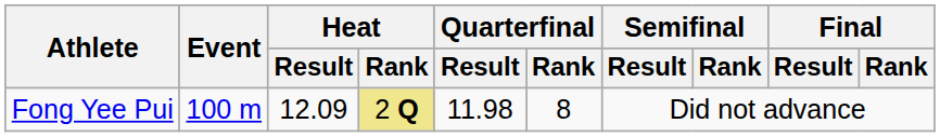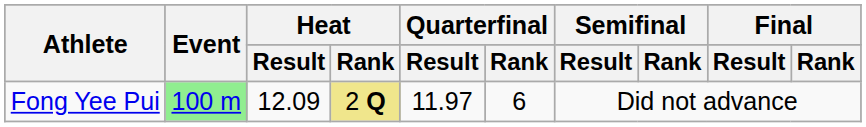 <table class="wikitable" style="font-size:90%">
 <tr>
 <th rowspan="2">Athlete</th>
 <th rowspan="2">Event</th>
 <th colspan="2">Heat</th>
 <th colspan="2">Quarterfinal</th>
 <th colspan="2">Semifinal</th>
 <th colspan="2">Final</th>
 </tr>
 <tr style="font-size:95%">
 <th>Result</th>
 <th>Rank</th>
 <th>Result</th>
 <th>Rank</th>
 <th>Result</th>
 <th>Rank</th>
 <th>Result</th>
 <th>Rank</th>
 </tr>
 <tr align=center>
 <td align=left><a href='#'>Fong Yee Pui</a></td>
-<td align=left><a href='#'>100 m</a></td>
+<td align=left style="background: lightgreen;"><a href='#'>100 m</a></td>
 <td>12.09</td>
 <td style="background: khaki;">2 <strong>Q</strong></td>
-<td>11.98</td>
-<td>8</td>
+<td>11.97</td>
+<td>6</td>
 <td colspan=4>Did not advance</td>
 </tr>
 </table>
